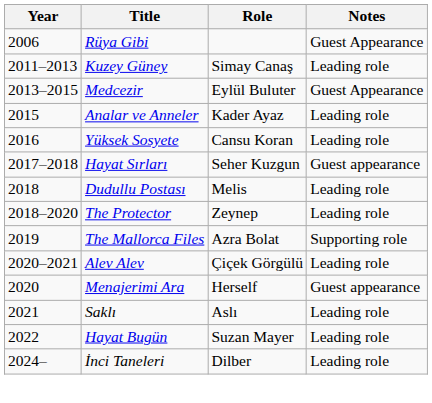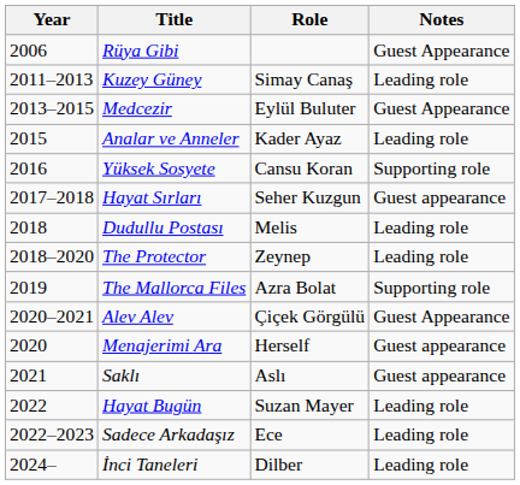 <table class="wikitable sortable">
 <tr>
 <th>Year</th>
 <th>Title</th>
 <th>Role</th>
 <th>Notes</th>
 </tr>
 <tr>
 <td>2006</td>
 <td><em><a href='#'>Rüya Gibi</a></em></td>
 <td></td>
 <td>Guest Appearance</td>
 </tr>
 <tr>
 <td>2011–2013</td>
 <td><em><a href='#'>Kuzey Güney</a></em></td>
 <td>Simay Canaş</td>
 <td>Leading role</td>
 </tr>
 <tr>
 <td>2013–2015</td>
 <td><em><a href='#'>Medcezir</a></em></td>
 <td>Eylül Buluter</td>
 <td>Guest Appearance</td>
 </tr>
 <tr>
 <td>2015</td>
 <td><em><a href='#'>Analar ve Anneler</a></em></td>
 <td>Kader Ayaz</td>
 <td>Leading role</td>
 </tr>
 <tr>
 <td>2016</td>
 <td><em><a href='#'>Yüksek Sosyete</a></em></td>
 <td>Cansu Koran</td>
-<td>Leading role</td>
+<td>Supporting role</td>
 </tr>
 <tr>
 <td>2017–2018</td>
 <td><em><a href='#'>Hayat Sırları</a></em></td>
 <td>Seher Kuzgun</td>
 <td>Guest appearance</td>
 </tr>
 <tr>
 <td>2018</td>
 <td><em><a href='#'>Dudullu Postası</a></em></td>
 <td>Melis</td>
 <td>Leading role</td>
 </tr>
 <tr>
 <td>2018–2020</td>
 <td><em><a href='#'>The Protector</a></em></td>
 <td>Zeynep</td>
 <td>Leading role</td>
 </tr>
 <tr>
 <td>2019</td>
 <td><em><a href='#'>The Mallorca Files</a></em></td>
 <td>Azra Bolat</td>
 <td>Supporting role</td>
 </tr>
 <tr>
 <td>2020–2021</td>
 <td><em><a href='#'>Alev Alev</a></em></td>
 <td>Çiçek Görgülü</td>
-<td>Leading role</td>
+<td>Guest Appearance</td>
 </tr>
 <tr>
 <td>2020</td>
 <td><em><a href='#'>Menajerimi Ara</a></em></td>
 <td>Herself</td>
 <td>Guest appearance</td>
 </tr>
 <tr>
 <td>2021</td>
 <td><em>Saklı</em></td>
 <td>Aslı</td>
-<td>Leading role</td>
+<td>Guest appearance</td>
 </tr>
 <tr>
 <td>2022</td>
 <td><em><a href='#'>Hayat Bugün</a></em></td>
 <td>Suzan Mayer</td>
+<td>Leading role</td>
+</tr>
+<tr>
+<td>2022–2023</td>
+<td><em>Sadece Arkadaşız</em></td>
+<td>Ece</td>
 <td>Leading role</td>
 </tr>
 <tr>
 <td>2024–</td>
 <td><em>İnci Taneleri</em></td>
 <td>Dilber</td>
 <td>Leading role</td>
 </tr>
 </table>
